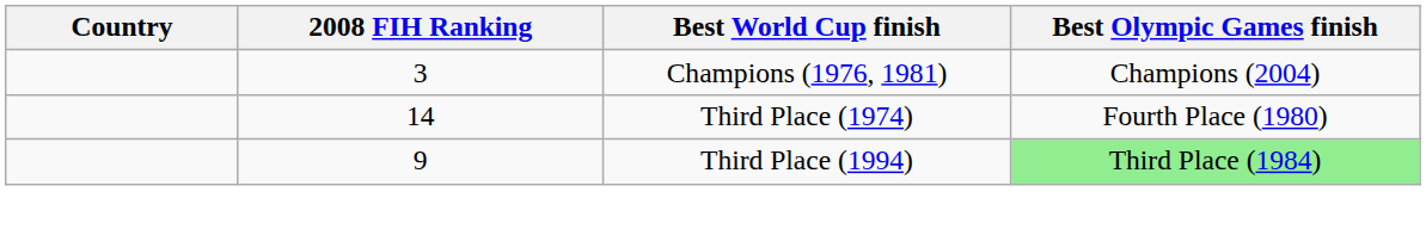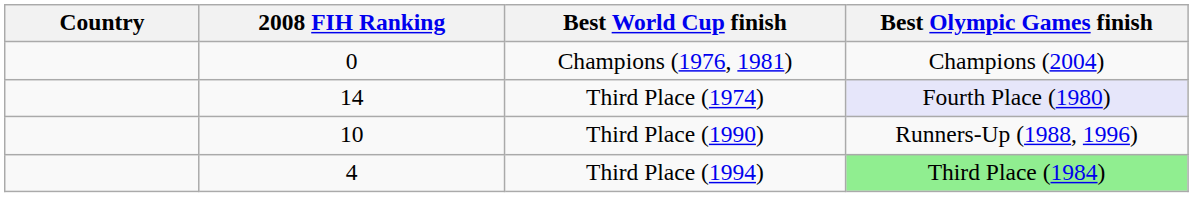 <table class="wikitable">
 <tr>
 <th style="width:125px;">Country</th>
 <th style="width:200px;">2008 <a href='#'>FIH Ranking</a></th>
 <th style="width:225px;">Best <a href='#'>World Cup</a> finish</th>
 <th style="width:225px;">Best <a href='#'>Olympic Games</a> finish</th>
 </tr>
 <tr style="text-align:center;">
 <td style="text-align:left;"></td>
-<td>3</td>
+<td>0</td>
 <td>Champions (<a href='#'>1976</a>, <a href='#'>1981</a>)</td>
 <td>Champions (<a href='#'>2004</a>)</td>
 </tr>
 <tr style="text-align:center;">
 <td style="text-align:left;"></td>
 <td>14</td>
 <td>Third Place (<a href='#'>1974</a>)</td>
-<td>Fourth Place (<a href='#'>1980</a>)</td>
+<td style="background: lavender;">Fourth Place (<a href='#'>1980</a>)</td>
 </tr>
 <tr style="text-align:center;">
 <td style="text-align:left;"></td>
-<td>9</td>
+<td>10</td>
+<td>Third Place (<a href='#'>1990</a>)</td>
+<td>Runners-Up (<a href='#'>1988</a>, <a href='#'>1996</a>)</td>
+</tr>
+<tr style="text-align:center;">
+<td style="text-align:left;"></td>
+<td>4</td>
 <td>Third Place (<a href='#'>1994</a>)</td>
 <td style="background: lightgreen;">Third Place (<a href='#'>1984</a>)</td>
 </tr>
 </table>
